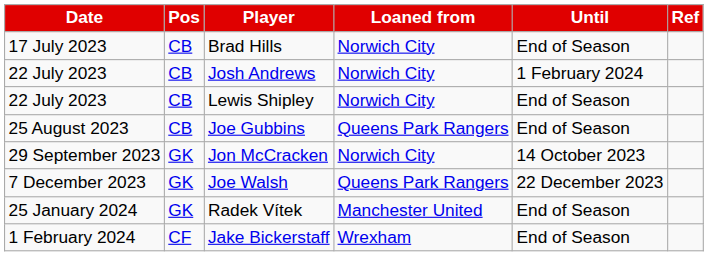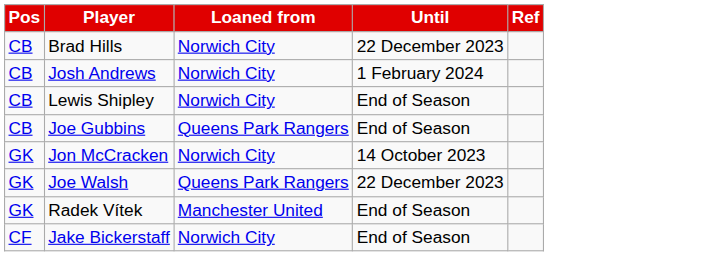 <table class="wikitable plainrowheaders sortable">
 <tr>
-<th style="color:#ffffff; background:#E00000;">Date</th>
 <th style="color:#ffffff; background:#E00000;">Pos</th>
 <th style="color:#ffffff; background:#E00000;">Player</th>
 <th style="color:#ffffff; background:#E00000;">Loaned from</th>
 <th style="color:#ffffff; background:#E00000;">Until</th>
 <th style="color:#ffffff; background:#E00000;">Ref</th>
 </tr>
 <tr>
-<td>17 July 2023</td>
 <td><a href='#'>CB</a></td>
 <td> Brad Hills</td>
 <td> <a href='#'>Norwich City</a></td>
-<td>End of Season</td>
+<td>22 December 2023</td>
 <td></td>
 </tr>
 <tr>
-<td>22 July 2023</td>
 <td><a href='#'>CB</a></td>
 <td> <a href='#'>Josh Andrews</a></td>
 <td> <a href='#'>Norwich City</a></td>
 <td>1 February 2024</td>
 <td></td>
 </tr>
 <tr>
-<td>22 July 2023</td>
 <td><a href='#'>CB</a></td>
 <td> Lewis Shipley</td>
 <td> <a href='#'>Norwich City</a></td>
 <td>End of Season</td>
 <td></td>
 </tr>
 <tr>
-<td>25 August 2023</td>
 <td><a href='#'>CB</a></td>
 <td> <a href='#'>Joe Gubbins</a></td>
 <td> <a href='#'>Queens Park Rangers</a></td>
 <td>End of Season</td>
 <td></td>
 </tr>
 <tr>
-<td>29 September 2023</td>
 <td><a href='#'>GK</a></td>
 <td> <a href='#'>Jon McCracken</a></td>
 <td> <a href='#'>Norwich City</a></td>
 <td>14 October 2023</td>
 <td></td>
 </tr>
 <tr>
-<td>7 December 2023</td>
 <td><a href='#'>GK</a></td>
 <td> <a href='#'>Joe Walsh</a></td>
 <td> <a href='#'>Queens Park Rangers</a></td>
 <td>22 December 2023</td>
 <td></td>
 </tr>
 <tr>
-<td>25 January 2024</td>
 <td><a href='#'>GK</a></td>
 <td> Radek Vítek</td>
 <td> <a href='#'>Manchester United</a></td>
 <td>End of Season</td>
 <td></td>
 </tr>
 <tr>
-<td>1 February 2024</td>
 <td><a href='#'>CF</a></td>
 <td> <a href='#'>Jake Bickerstaff</a></td>
-<td> <a href='#'>Wrexham</a></td>
+<td> <a href='#'>Norwich City</a></td>
 <td>End of Season</td>
 <td></td>
 </tr>
 </table>
